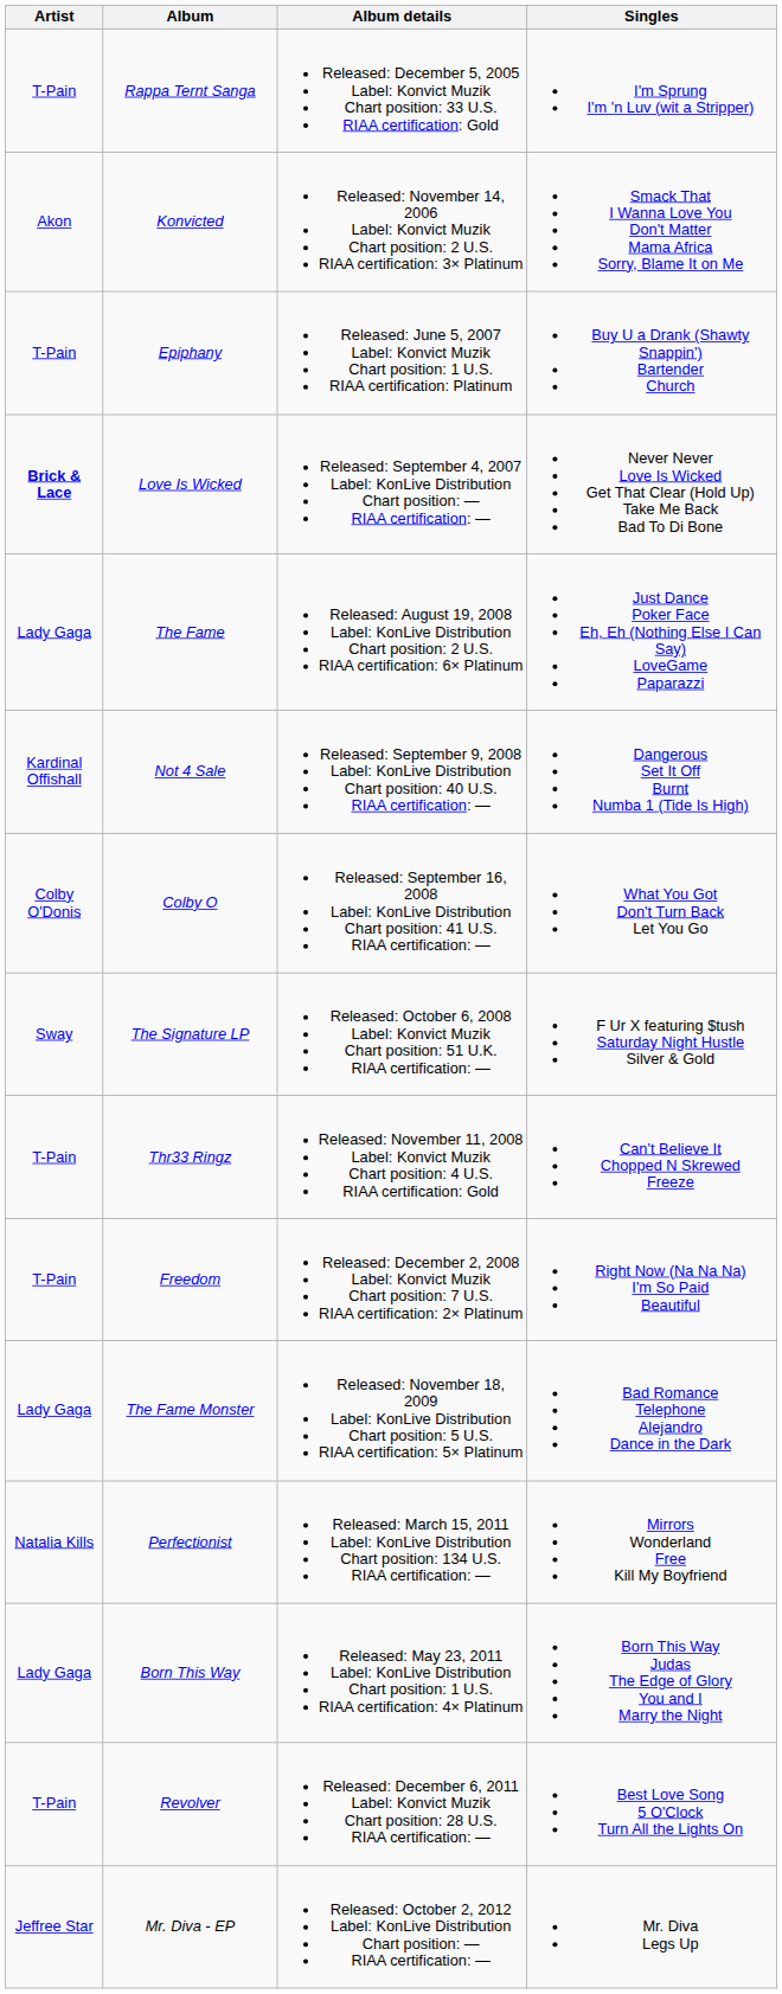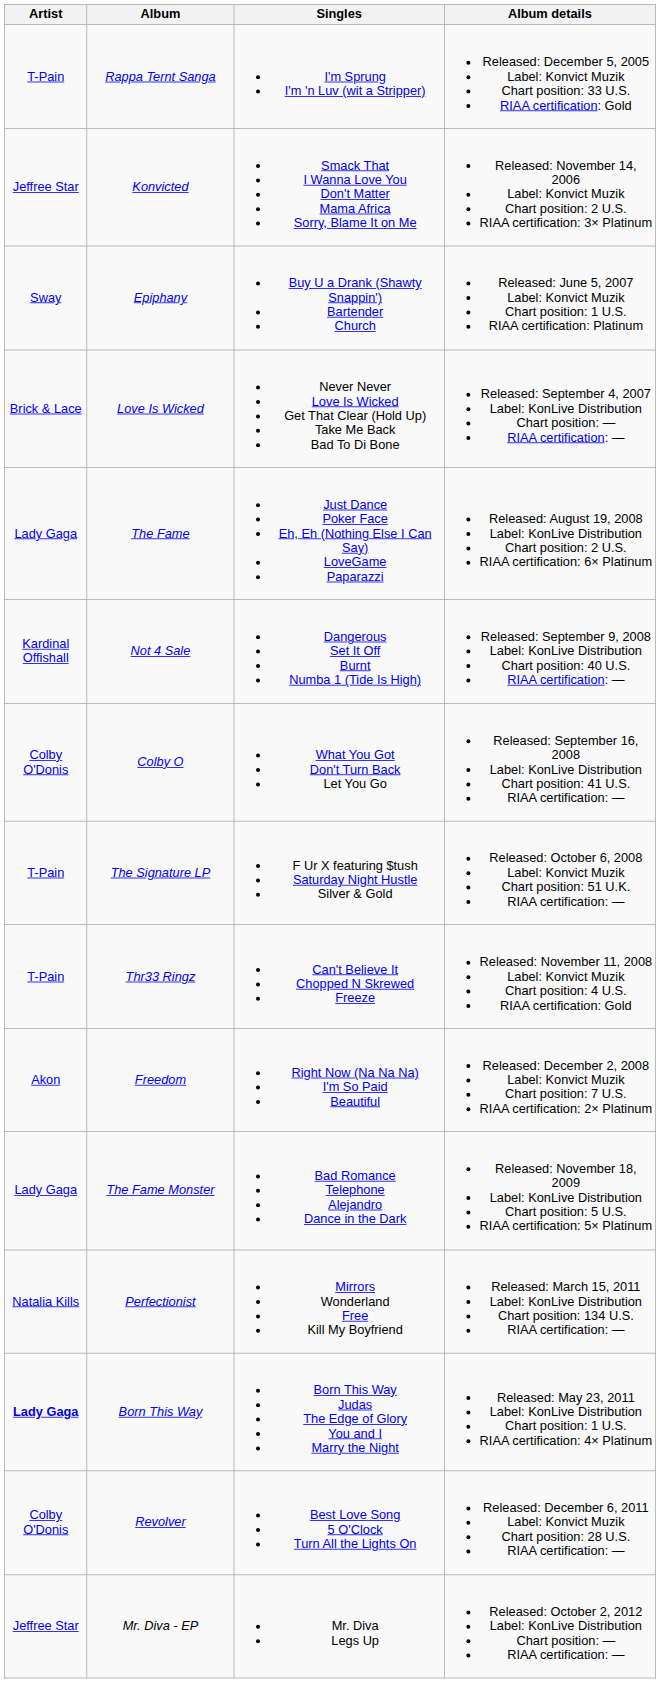 <table class="wikitable unsortable" style="text-align:center;">
 <tr>
 <th style="min-width:6em;">Artist</th>
 <th style="min-width:11em;">Album</th>
+<th style="min-width:16em;">Singles</th>
 <th style="min-width:16em;">Album details</th>
-<th style="min-width:16em;">Singles</th>
 </tr>
 <tr>
 <td><a href='#'>T-Pain</a></td>
 <td><em><a href='#'>Rappa Ternt Sanga</a></em></td>
+<td><br><ul><li><a href='#'>I'm Sprung</a></li><li><a href='#'>I'm 'n Luv (wit a Stripper)</a></li></ul></td>
 <td><br><ul><li>Released: December 5, 2005</li><li>Label: Konvict Muzik</li><li>Chart position: 33 U.S.</li><li><a href='#'>RIAA certification</a>: Gold</li></ul></td>
-<td><br><ul><li><a href='#'>I'm Sprung</a></li><li><a href='#'>I'm 'n Luv (wit a Stripper)</a></li></ul></td>
 </tr>
 <tr>
-<td><a href='#'>Akon</a></td>
+<td><a href='#'>Jeffree Star</a></td>
 <td><em><a href='#'>Konvicted</a></em></td>
+<td><br><ul><li><a href='#'>Smack That</a></li><li><a href='#'>I Wanna Love You</a></li><li><a href='#'>Don't Matter</a></li><li><a href='#'>Mama Africa</a></li><li><a href='#'>Sorry, Blame It on Me</a></li></ul></td>
 <td><br><ul><li>Released: November 14, 2006</li><li>Label: Konvict Muzik</li><li>Chart position: 2 U.S.</li><li>RIAA certification: 3× Platinum</li></ul></td>
-<td><br><ul><li><a href='#'>Smack That</a></li><li><a href='#'>I Wanna Love You</a></li><li><a href='#'>Don't Matter</a></li><li><a href='#'>Mama Africa</a></li><li><a href='#'>Sorry, Blame It on Me</a></li></ul></td>
 </tr>
 <tr>
-<td><a href='#'>T-Pain</a></td>
+<td><a href='#'>Sway</a></td>
 <td><em><a href='#'>Epiphany</a></em></td>
+<td><br><ul><li><a href='#'>Buy U a Drank (Shawty Snappin')</a></li><li><a href='#'>Bartender</a></li><li><a href='#'>Church</a></li></ul></td>
 <td><br><ul><li>Released: June 5, 2007</li><li>Label: Konvict Muzik</li><li>Chart position: 1 U.S.</li><li>RIAA certification: Platinum</li></ul></td>
-<td><br><ul><li><a href='#'>Buy U a Drank (Shawty Snappin')</a></li><li><a href='#'>Bartender</a></li><li><a href='#'>Church</a></li></ul></td>
 </tr>
 <tr>
-<td><strong><a href='#'>Brick & Lace</a></strong></td>
+<td><a href='#'>Brick & Lace</a></td>
 <td><em><a href='#'>Love Is Wicked</a></em></td>
+<td><br><ul><li>Never Never</li><li><a href='#'>Love Is Wicked</a></li><li>Get That Clear (Hold Up)</li><li>Take Me Back</li><li>Bad To Di Bone</li></ul></td>
 <td><br><ul><li>Released: September 4, 2007</li><li>Label: KonLive Distribution</li><li>Chart position: —</li><li><a href='#'>RIAA certification</a>: —</li></ul></td>
-<td><br><ul><li>Never Never</li><li><a href='#'>Love Is Wicked</a></li><li>Get That Clear (Hold Up)</li><li>Take Me Back</li><li>Bad To Di Bone</li></ul></td>
 </tr>
 <tr>
 <td><a href='#'>Lady Gaga</a></td>
 <td><em><a href='#'>The Fame</a></em></td>
+<td><br><ul><li><a href='#'>Just Dance</a></li><li><a href='#'>Poker Face</a></li><li><a href='#'>Eh, Eh (Nothing Else I Can Say)</a></li><li><a href='#'>LoveGame</a></li><li><a href='#'>Paparazzi</a></li></ul></td>
 <td><br><ul><li>Released: August 19, 2008</li><li>Label: KonLive Distribution</li><li>Chart position: 2 U.S.</li><li>RIAA certification: 6× Platinum</li></ul></td>
-<td><br><ul><li><a href='#'>Just Dance</a></li><li><a href='#'>Poker Face</a></li><li><a href='#'>Eh, Eh (Nothing Else I Can Say)</a></li><li><a href='#'>LoveGame</a></li><li><a href='#'>Paparazzi</a></li></ul></td>
 </tr>
 <tr>
 <td><a href='#'>Kardinal Offishall</a></td>
 <td><em><a href='#'>Not 4 Sale</a></em></td>
+<td><br><ul><li><a href='#'>Dangerous</a></li><li><a href='#'>Set It Off</a></li><li><a href='#'>Burnt</a></li><li><a href='#'>Numba 1 (Tide Is High)</a></li></ul></td>
 <td><br><ul><li>Released: September 9, 2008</li><li>Label: KonLive Distribution</li><li>Chart position: 40 U.S.</li><li><a href='#'>RIAA certification</a>: —</li></ul></td>
-<td><br><ul><li><a href='#'>Dangerous</a></li><li><a href='#'>Set It Off</a></li><li><a href='#'>Burnt</a></li><li><a href='#'>Numba 1 (Tide Is High)</a></li></ul></td>
 </tr>
 <tr>
 <td><a href='#'>Colby O'Donis</a></td>
 <td><em><a href='#'>Colby O</a></em></td>
+<td><br><ul><li><a href='#'>What You Got</a></li><li><a href='#'>Don't Turn Back</a></li><li>Let You Go</li></ul></td>
 <td><br><ul><li>Released: September 16, 2008</li><li>Label: KonLive Distribution</li><li>Chart position: 41 U.S.</li><li>RIAA certification: —</li></ul></td>
-<td><br><ul><li><a href='#'>What You Got</a></li><li><a href='#'>Don't Turn Back</a></li><li>Let You Go</li></ul></td>
 </tr>
 <tr>
-<td><a href='#'>Sway</a></td>
+<td><a href='#'>T-Pain</a></td>
 <td><em><a href='#'>The Signature LP</a></em></td>
+<td><br><ul><li>F Ur X featuring $tush</li><li><a href='#'>Saturday Night Hustle</a></li><li>Silver & Gold</li></ul></td>
 <td><br><ul><li>Released: October 6, 2008</li><li>Label: Konvict Muzik</li><li>Chart position: 51 U.K.</li><li>RIAA certification: —</li></ul></td>
-<td><br><ul><li>F Ur X featuring $tush</li><li><a href='#'>Saturday Night Hustle</a></li><li>Silver & Gold</li></ul></td>
 </tr>
 <tr>
 <td><a href='#'>T-Pain</a></td>
 <td><em><a href='#'>Thr33 Ringz</a></em></td>
+<td><br><ul><li><a href='#'>Can't Believe It</a></li><li><a href='#'>Chopped N Skrewed</a></li><li><a href='#'>Freeze</a></li></ul></td>
 <td><br><ul><li>Released: November 11, 2008</li><li>Label: Konvict Muzik</li><li>Chart position: 4 U.S.</li><li>RIAA certification: Gold</li></ul></td>
-<td><br><ul><li><a href='#'>Can't Believe It</a></li><li><a href='#'>Chopped N Skrewed</a></li><li><a href='#'>Freeze</a></li></ul></td>
 </tr>
 <tr>
-<td><a href='#'>T-Pain</a></td>
+<td><a href='#'>Akon</a></td>
 <td><em><a href='#'>Freedom</a></em></td>
+<td><br><ul><li><a href='#'>Right Now (Na Na Na)</a></li><li><a href='#'>I'm So Paid</a></li><li><a href='#'>Beautiful</a></li></ul></td>
 <td><br><ul><li>Released: December 2, 2008</li><li>Label: Konvict Muzik</li><li>Chart position: 7 U.S.</li><li>RIAA certification: 2× Platinum</li></ul></td>
-<td><br><ul><li><a href='#'>Right Now (Na Na Na)</a></li><li><a href='#'>I'm So Paid</a></li><li><a href='#'>Beautiful</a></li></ul></td>
 </tr>
 <tr>
 <td><a href='#'>Lady Gaga</a></td>
 <td><em><a href='#'>The Fame Monster</a></em></td>
+<td><br><ul><li><a href='#'>Bad Romance</a></li><li><a href='#'>Telephone</a></li><li><a href='#'>Alejandro</a></li><li><a href='#'>Dance in the Dark</a></li></ul></td>
 <td><br><ul><li>Released: November 18, 2009</li><li>Label: KonLive Distribution</li><li>Chart position: 5 U.S.</li><li>RIAA certification: 5× Platinum</li></ul></td>
-<td><br><ul><li><a href='#'>Bad Romance</a></li><li><a href='#'>Telephone</a></li><li><a href='#'>Alejandro</a></li><li><a href='#'>Dance in the Dark</a></li></ul></td>
 </tr>
 <tr>
 <td><a href='#'>Natalia Kills</a></td>
 <td><em><a href='#'>Perfectionist</a></em></td>
+<td><br><ul><li><a href='#'>Mirrors</a></li><li>Wonderland</li><li><a href='#'>Free</a></li><li>Kill My Boyfriend</li></ul></td>
 <td><br><ul><li>Released: March 15, 2011</li><li>Label: KonLive Distribution</li><li>Chart position: 134 U.S.</li><li>RIAA certification: —</li></ul></td>
-<td><br><ul><li><a href='#'>Mirrors</a></li><li>Wonderland</li><li><a href='#'>Free</a></li><li>Kill My Boyfriend</li></ul></td>
 </tr>
 <tr>
-<td><a href='#'>Lady Gaga</a></td>
+<td><strong><a href='#'>Lady Gaga</a></strong></td>
 <td><em><a href='#'>Born This Way</a></em></td>
+<td><br><ul><li><a href='#'>Born This Way</a></li><li><a href='#'>Judas</a></li><li><a href='#'>The Edge of Glory</a></li><li><a href='#'>You and I</a></li><li><a href='#'>Marry the Night</a></li></ul></td>
 <td><br><ul><li>Released: May 23, 2011</li><li>Label: KonLive Distribution</li><li>Chart position: 1 U.S.</li><li>RIAA certification: 4× Platinum</li></ul></td>
-<td><br><ul><li><a href='#'>Born This Way</a></li><li><a href='#'>Judas</a></li><li><a href='#'>The Edge of Glory</a></li><li><a href='#'>You and I</a></li><li><a href='#'>Marry the Night</a></li></ul></td>
 </tr>
 <tr>
-<td><a href='#'>T-Pain</a></td>
+<td><a href='#'>Colby O'Donis</a></td>
 <td><em><a href='#'>Revolver</a></em></td>
+<td><br><ul><li><a href='#'>Best Love Song</a></li><li><a href='#'>5 O'Clock</a></li><li><a href='#'>Turn All the Lights On</a></li></ul></td>
 <td><br><ul><li>Released: December 6, 2011</li><li>Label: Konvict Muzik</li><li>Chart position: 28 U.S.</li><li>RIAA certification: —</li></ul></td>
-<td><br><ul><li><a href='#'>Best Love Song</a></li><li><a href='#'>5 O'Clock</a></li><li><a href='#'>Turn All the Lights On</a></li></ul></td>
 </tr>
 <tr>
 <td><a href='#'>Jeffree Star</a></td>
 <td><em>Mr. Diva - EP</em></td>
+<td><br><ul><li>Mr. Diva</li><li>Legs Up</li></ul></td>
 <td><br><ul><li>Released: October 2, 2012</li><li>Label: KonLive Distribution</li><li>Chart position: —</li><li>RIAA certification: —</li></ul></td>
-<td><br><ul><li>Mr. Diva</li><li>Legs Up</li></ul></td>
 </tr>
 </table>
